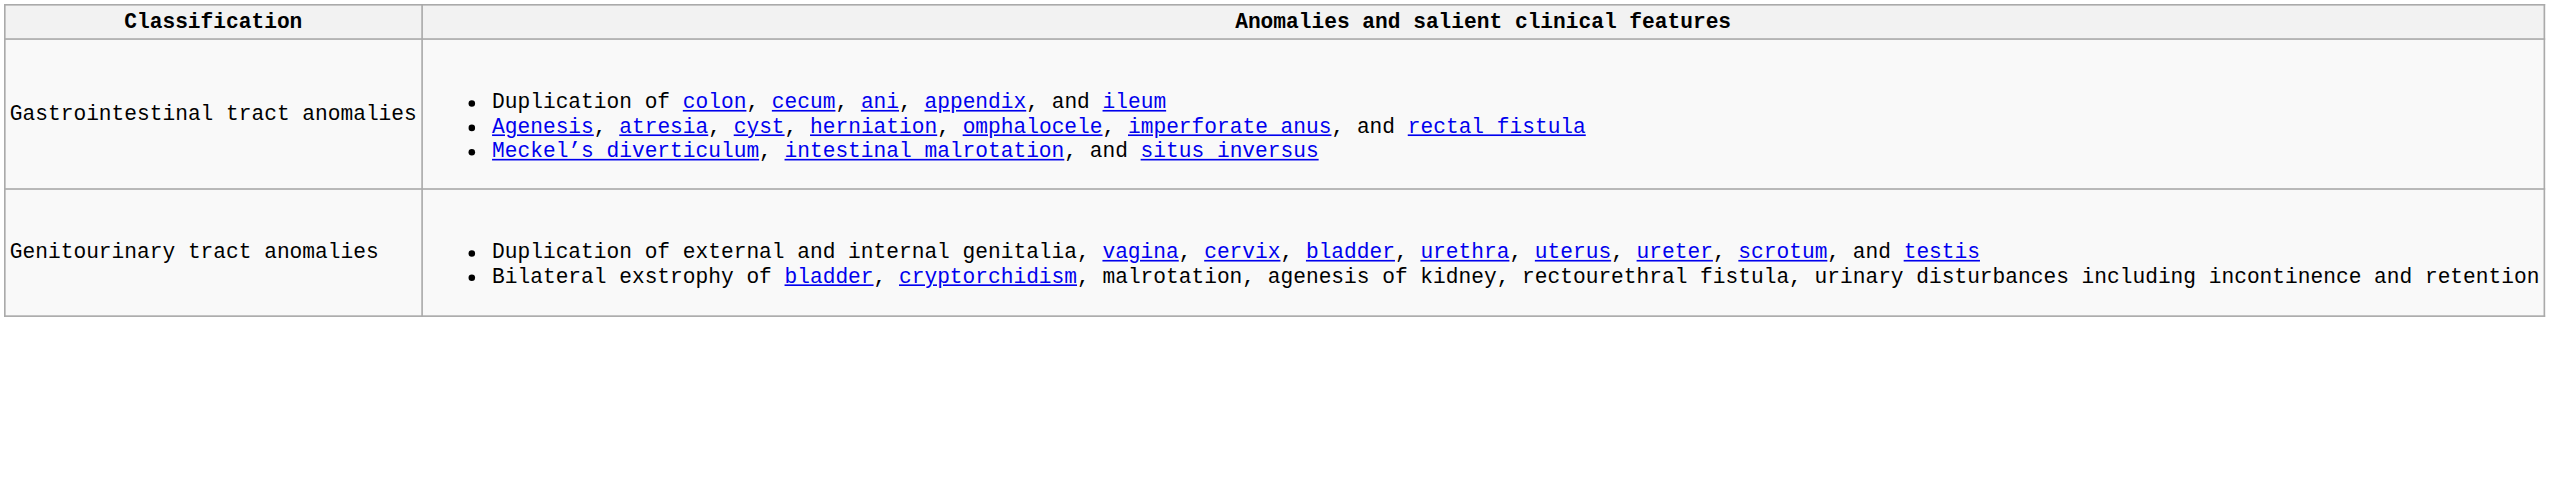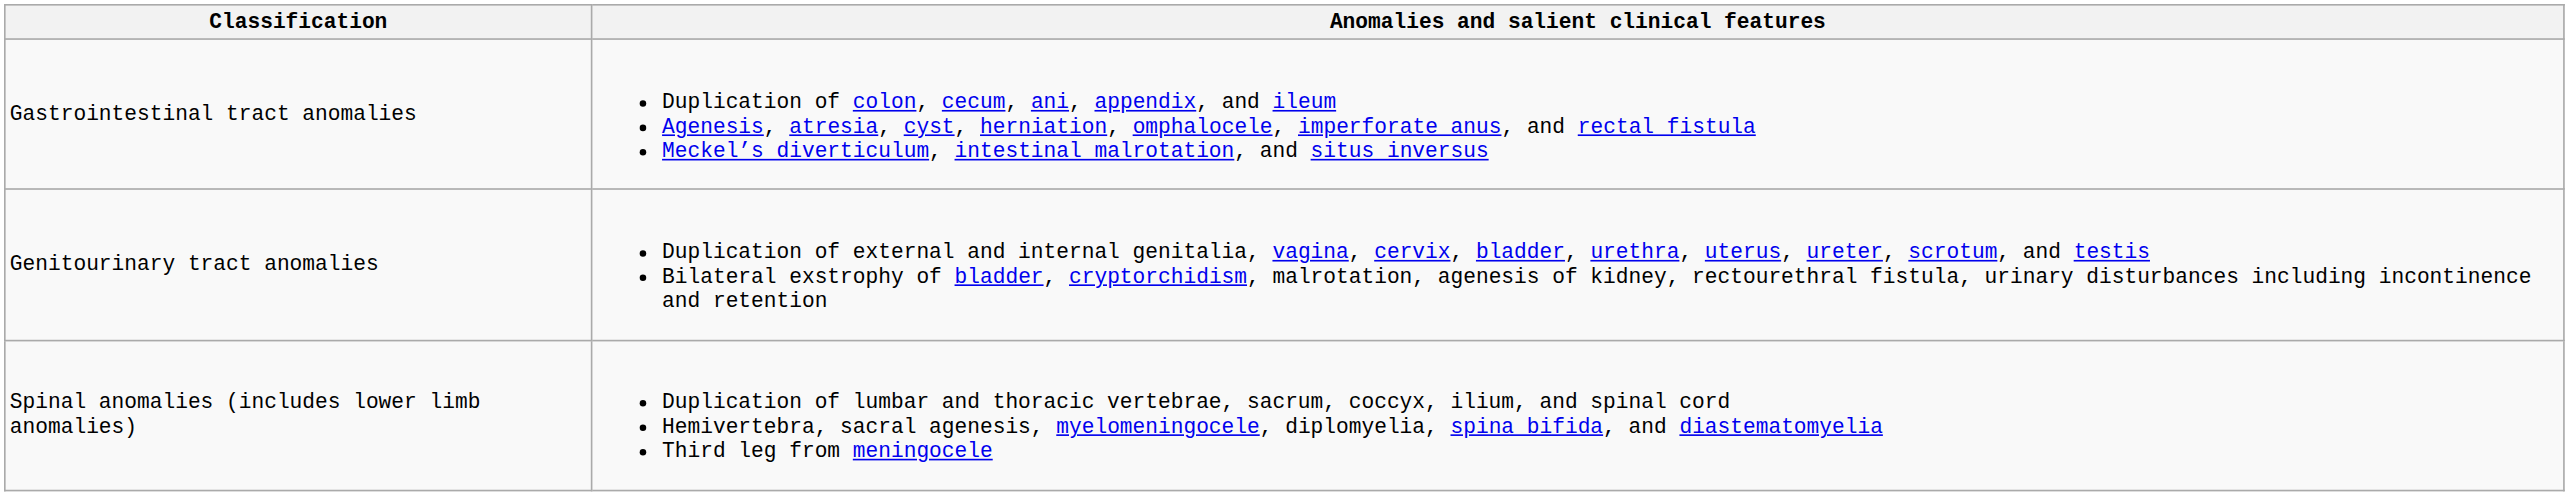 <table class="wikitable">
 <tr>
 <th>Classification</th>
 <th>Anomalies and salient clinical features</th>
 </tr>
 <tr>
 <td>Gastrointestinal tract anomalies</td>
 <td><br><ul><li>Duplication of <a href='#'>colon</a>, <a href='#'>cecum</a>, <a href='#'>ani</a>, <a href='#'>appendix</a>, and <a href='#'>ileum</a></li><li><a href='#'>Agenesis</a>, <a href='#'>atresia</a>, <a href='#'>cyst</a>, <a href='#'>herniation</a>, <a href='#'>omphalocele</a>, <a href='#'>imperforate anus</a>, and <a href='#'>rectal fistula</a></li><li><a href='#'>Meckel’s diverticulum</a>, <a href='#'>intestinal malrotation</a>, and <a href='#'>situs inversus</a></li></ul></td>
 </tr>
 <tr>
 <td>Genitourinary tract anomalies</td>
 <td><br><ul><li>Duplication of external and internal genitalia, <a href='#'>vagina</a>, <a href='#'>cervix</a>, <a href='#'>bladder</a>, <a href='#'>urethra</a>, <a href='#'>uterus</a>, <a href='#'>ureter</a>, <a href='#'>scrotum</a>, and <a href='#'>testis</a></li><li>Bilateral exstrophy of <a href='#'>bladder</a>, <a href='#'>cryptorchidism</a>, malrotation, agenesis of kidney, rectourethral fistula, urinary disturbances including incontinence and retention</li></ul></td>
 </tr>
+<tr>
+<td>Spinal anomalies (includes lower limb anomalies)</td>
+<td><br><ul><li>Duplication of lumbar and thoracic vertebrae, sacrum, coccyx, ilium, and spinal cord</li><li>Hemivertebra, sacral agenesis, <a href='#'>myelomeningocele</a>, diplomyelia, <a href='#'>spina bifida</a>, and <a href='#'>diastematomyelia</a></li><li>Third leg from <a href='#'>meningocele</a></li></ul></td>
+</tr>
 </table>
